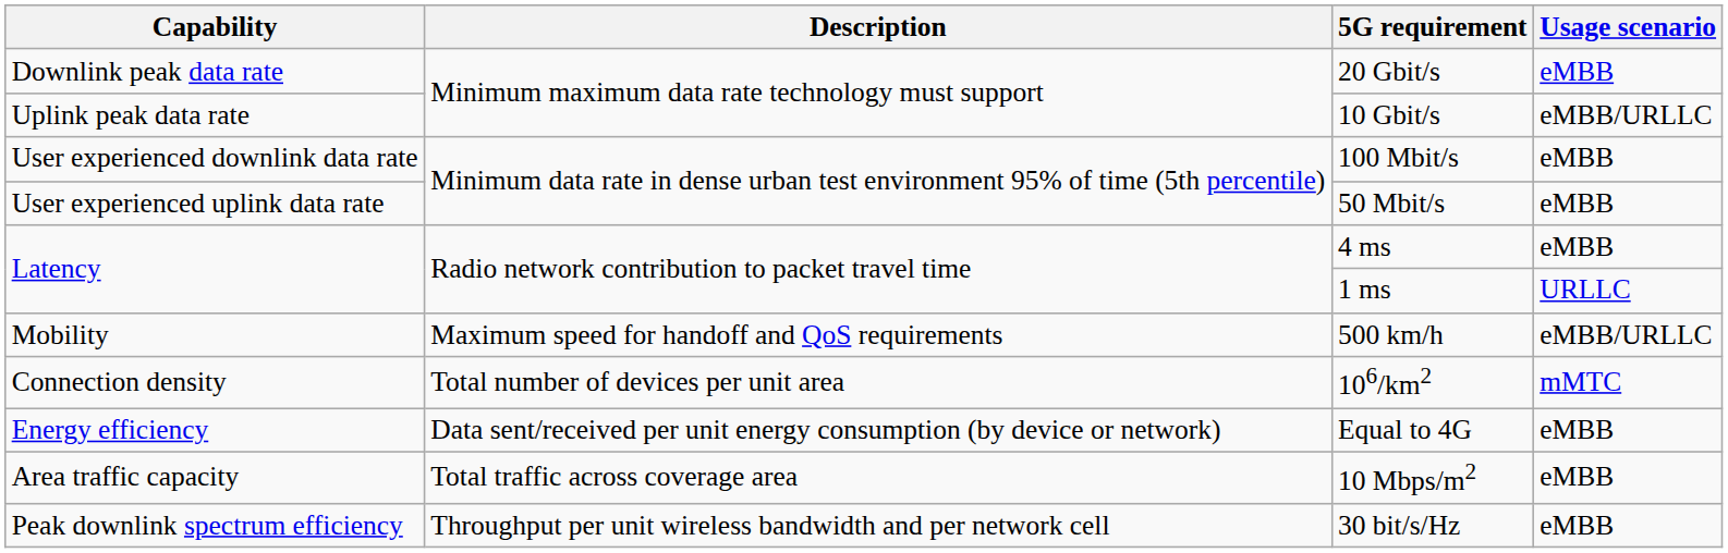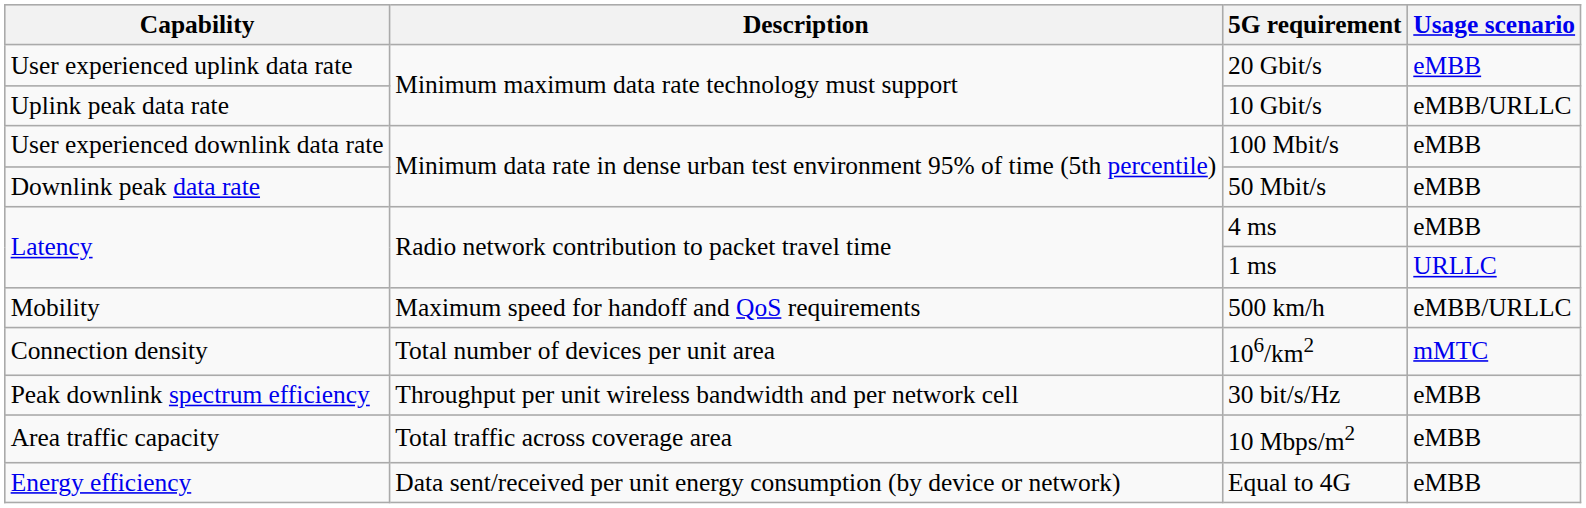 <table class="wikitable">
 <tr>
 <th>Capability</th>
 <th>Description</th>
 <th>5G requirement</th>
 <th><a href='#'>Usage scenario</a></th>
 </tr>
 <tr>
-<td>Downlink peak <a href='#'>data rate</a></td>
+<td>User experienced uplink data rate</td>
 <td rowspan="2">Minimum maximum data rate technology must support</td>
 <td>20 Gbit/s</td>
 <td><a href='#'>eMBB</a></td>
 </tr>
 <tr>
 <td>Uplink peak data rate</td>
 <td>10 Gbit/s</td>
 <td>eMBB/URLLC</td>
 </tr>
 <tr>
 <td>User experienced downlink data rate</td>
 <td rowspan="2">Minimum data rate in dense urban test environment 95% of time (5th <a href='#'>percentile</a>)</td>
 <td>100 Mbit/s</td>
 <td>eMBB</td>
 </tr>
 <tr>
-<td>User experienced uplink data rate</td>
+<td>Downlink peak <a href='#'>data rate</a></td>
 <td>50 Mbit/s</td>
 <td>eMBB</td>
 </tr>
 <tr>
 <td rowspan="2"><a href='#'>Latency</a></td>
 <td rowspan="2">Radio network contribution to packet travel time</td>
 <td>4 ms</td>
 <td>eMBB</td>
 </tr>
 <tr>
 <td>1 ms</td>
 <td><a href='#'>URLLC</a></td>
 </tr>
 <tr>
 <td>Mobility</td>
 <td>Maximum speed for handoff and <a href='#'>QoS</a> requirements</td>
 <td>500 km/h</td>
 <td>eMBB/URLLC</td>
 </tr>
 <tr>
 <td>Connection density</td>
 <td>Total number of devices per unit area</td>
 <td>10<sup>6</sup>/km<sup>2</sup></td>
 <td><a href='#'>mMTC</a></td>
 </tr>
 <tr>
-<td><a href='#'>Energy efficiency</a></td>
-<td>Data sent/received per unit energy consumption (by device or network)</td>
-<td>Equal to 4G</td>
+<td>Peak downlink <a href='#'>spectrum efficiency</a></td>
+<td>Throughput per unit wireless bandwidth and per network cell</td>
+<td>30 bit/s/Hz</td>
 <td>eMBB</td>
 </tr>
 <tr>
 <td>Area traffic capacity</td>
 <td>Total traffic across coverage area</td>
 <td>10 Mbps/m<sup>2</sup></td>
 <td>eMBB</td>
 </tr>
 <tr>
-<td>Peak downlink <a href='#'>spectrum efficiency</a></td>
-<td>Throughput per unit wireless bandwidth and per network cell</td>
-<td>30 bit/s/Hz</td>
+<td><a href='#'>Energy efficiency</a></td>
+<td>Data sent/received per unit energy consumption (by device or network)</td>
+<td>Equal to 4G</td>
 <td>eMBB</td>
 </tr>
 </table>
